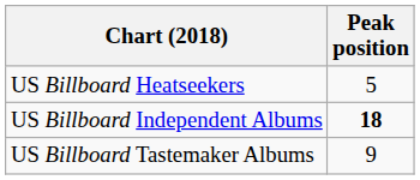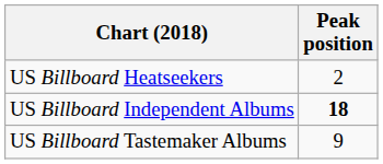 <table class="wikitable">
 <tr>
 <th>Chart (2018)</th>
 <th>Peak<br>position</th>
 </tr>
 <tr>
 <td>US <em>Billboard</em> <a href='#'>Heatseekers</a></td>
-<td align="center">5</td>
+<td align="center">2</td>
 </tr>
 <tr>
 <td>US <em>Billboard</em> <a href='#'>Independent Albums</a></td>
 <td align="center"><strong>18</strong></td>
 </tr>
 <tr>
 <td>US <em>Billboard</em> Tastemaker Albums</td>
 <td align="center">9</td>
 </tr>
 </table>
